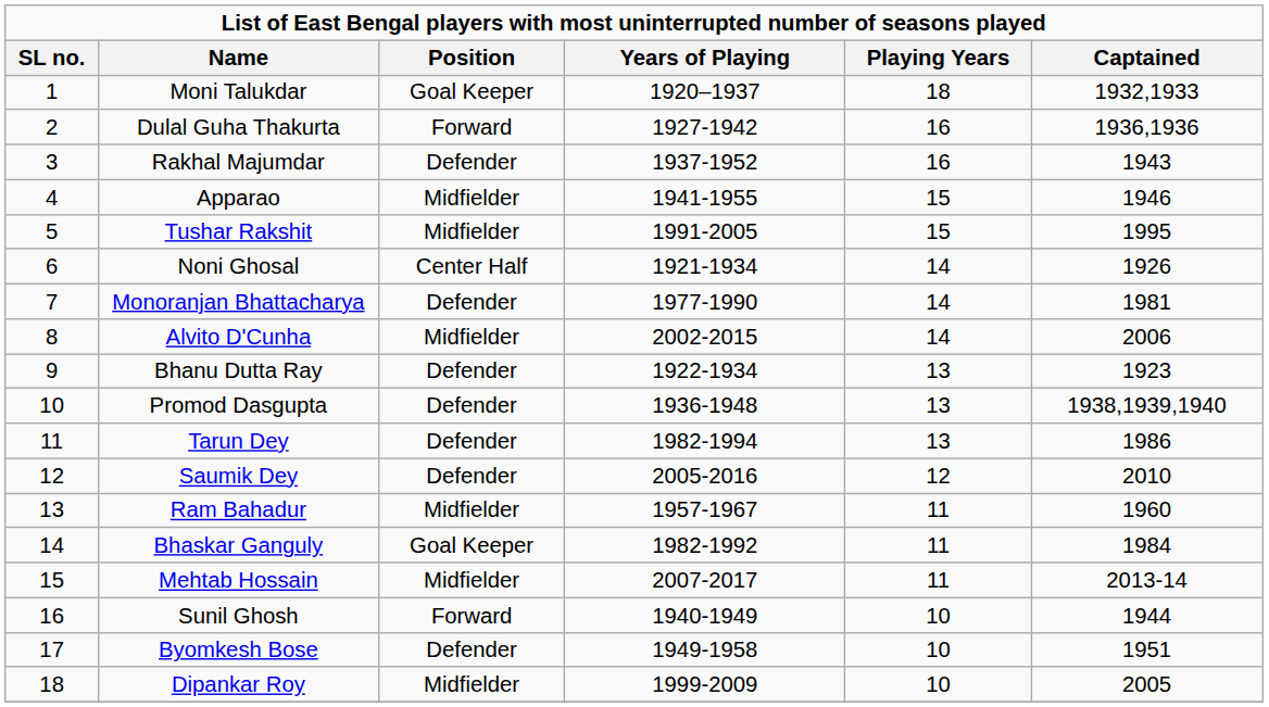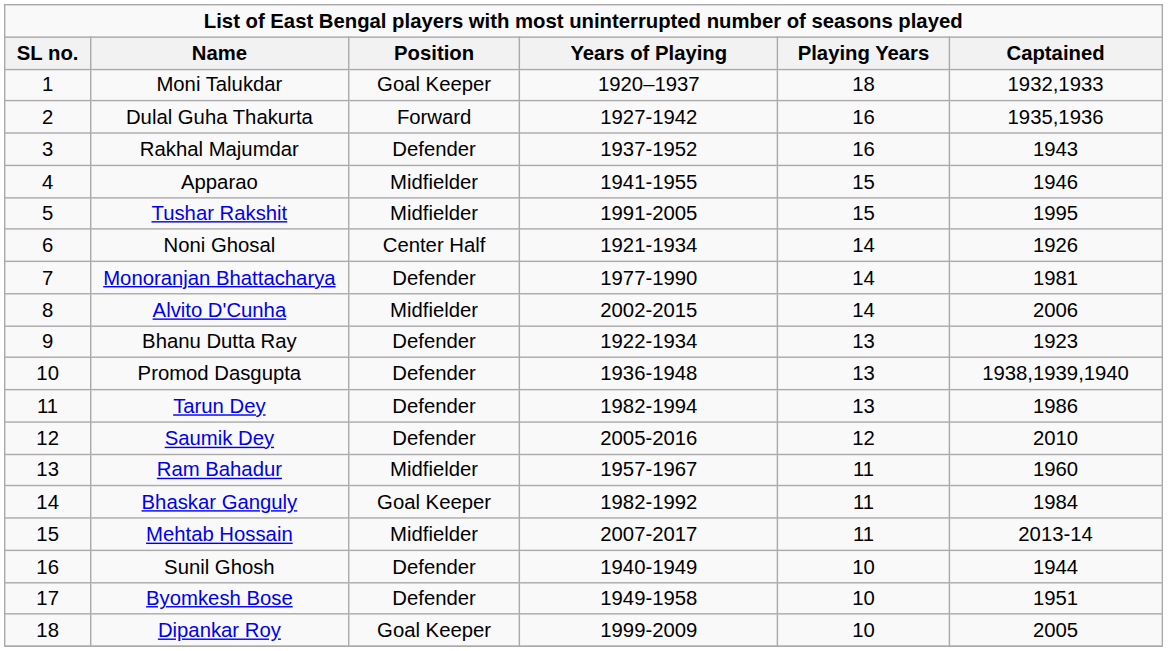 <table class="wikitable" style="font-size:90%; width:65%; text-align:center">
 <tr>
 <td Colspan="6"><strong>List of East Bengal players with most uninterrupted number of seasons played</strong></td>
 </tr>
 <tr>
 <th width="5%">SL no.</th>
 <th width="15%">Name</th>
 <th width="10%">Position</th>
 <th width="15%">Years of Playing</th>
 <th width="10%">Playing Years</th>
 <th width="10%">Captained</th>
 </tr>
 <tr>
 <td>1</td>
 <td>Moni Talukdar</td>
 <td>Goal Keeper</td>
 <td>1920–1937</td>
 <td>18</td>
 <td>1932,1933</td>
 </tr>
 <tr>
 <td>2</td>
 <td>Dulal Guha Thakurta</td>
 <td>Forward</td>
 <td>1927-1942</td>
 <td>16</td>
-<td>1936,1936</td>
+<td>1935,1936</td>
 </tr>
 <tr>
 <td>3</td>
 <td>Rakhal Majumdar</td>
 <td>Defender</td>
 <td>1937-1952</td>
 <td>16</td>
 <td>1943</td>
 </tr>
 <tr>
 <td>4</td>
 <td>Apparao</td>
 <td>Midfielder</td>
 <td>1941-1955</td>
 <td>15</td>
 <td>1946</td>
 </tr>
 <tr>
 <td>5</td>
 <td><a href='#'>Tushar Rakshit</a></td>
 <td>Midfielder</td>
 <td>1991-2005</td>
 <td>15</td>
 <td>1995</td>
 </tr>
 <tr>
 <td>6</td>
 <td>Noni Ghosal</td>
 <td>Center Half</td>
 <td>1921-1934</td>
 <td>14</td>
 <td>1926</td>
 </tr>
 <tr>
 <td>7</td>
 <td><a href='#'>Monoranjan Bhattacharya</a></td>
 <td>Defender</td>
 <td>1977-1990</td>
 <td>14</td>
 <td>1981</td>
 </tr>
 <tr>
 <td>8</td>
 <td><a href='#'>Alvito D'Cunha</a></td>
 <td>Midfielder</td>
 <td>2002-2015</td>
 <td>14</td>
 <td>2006</td>
 </tr>
 <tr>
 <td>9</td>
 <td>Bhanu Dutta Ray</td>
 <td>Defender</td>
 <td>1922-1934</td>
 <td>13</td>
 <td>1923</td>
 </tr>
 <tr>
 <td>10</td>
 <td>Promod Dasgupta</td>
 <td>Defender</td>
 <td>1936-1948</td>
 <td>13</td>
 <td>1938,1939,1940</td>
 </tr>
 <tr>
 <td>11</td>
 <td><a href='#'>Tarun Dey</a></td>
 <td>Defender</td>
 <td>1982-1994</td>
 <td>13</td>
 <td>1986</td>
 </tr>
 <tr>
 <td>12</td>
 <td><a href='#'>Saumik Dey</a></td>
 <td>Defender</td>
 <td>2005-2016</td>
 <td>12</td>
 <td>2010</td>
 </tr>
 <tr>
 <td>13</td>
 <td><a href='#'>Ram Bahadur</a></td>
 <td>Midfielder</td>
 <td>1957-1967</td>
 <td>11</td>
 <td>1960</td>
 </tr>
 <tr>
 <td>14</td>
 <td><a href='#'>Bhaskar Ganguly</a></td>
 <td>Goal Keeper</td>
 <td>1982-1992</td>
 <td>11</td>
 <td>1984</td>
 </tr>
 <tr>
 <td>15</td>
 <td><a href='#'>Mehtab Hossain</a></td>
 <td>Midfielder</td>
 <td>2007-2017</td>
 <td>11</td>
 <td>2013-14</td>
 </tr>
 <tr>
 <td>16</td>
 <td>Sunil Ghosh</td>
-<td>Forward</td>
+<td>Defender</td>
 <td>1940-1949</td>
 <td>10</td>
 <td>1944</td>
 </tr>
 <tr>
 <td>17</td>
 <td><a href='#'>Byomkesh Bose</a></td>
 <td>Defender</td>
 <td>1949-1958</td>
 <td>10</td>
 <td>1951</td>
 </tr>
 <tr>
 <td>18</td>
 <td><a href='#'>Dipankar Roy</a></td>
-<td>Midfielder</td>
+<td>Goal Keeper</td>
 <td>1999-2009</td>
 <td>10</td>
 <td>2005</td>
 </tr>
 <tr>
 </tr>
 </table>
